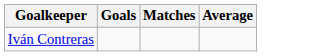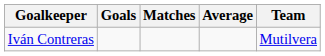 <table class="wikitable">
 <tr>
 <th>Goalkeeper</th>
 <th>Goals</th>
 <th>Matches</th>
 <th>Average</th>
+<th>Team</th>
 </tr>
 <tr>
 <td> <a href='#'>Iván Contreras</a></td>
 <td></td>
 <td></td>
 <td></td>
+<td><a href='#'>Mutilvera</a></td>
 </tr>
 </table>
